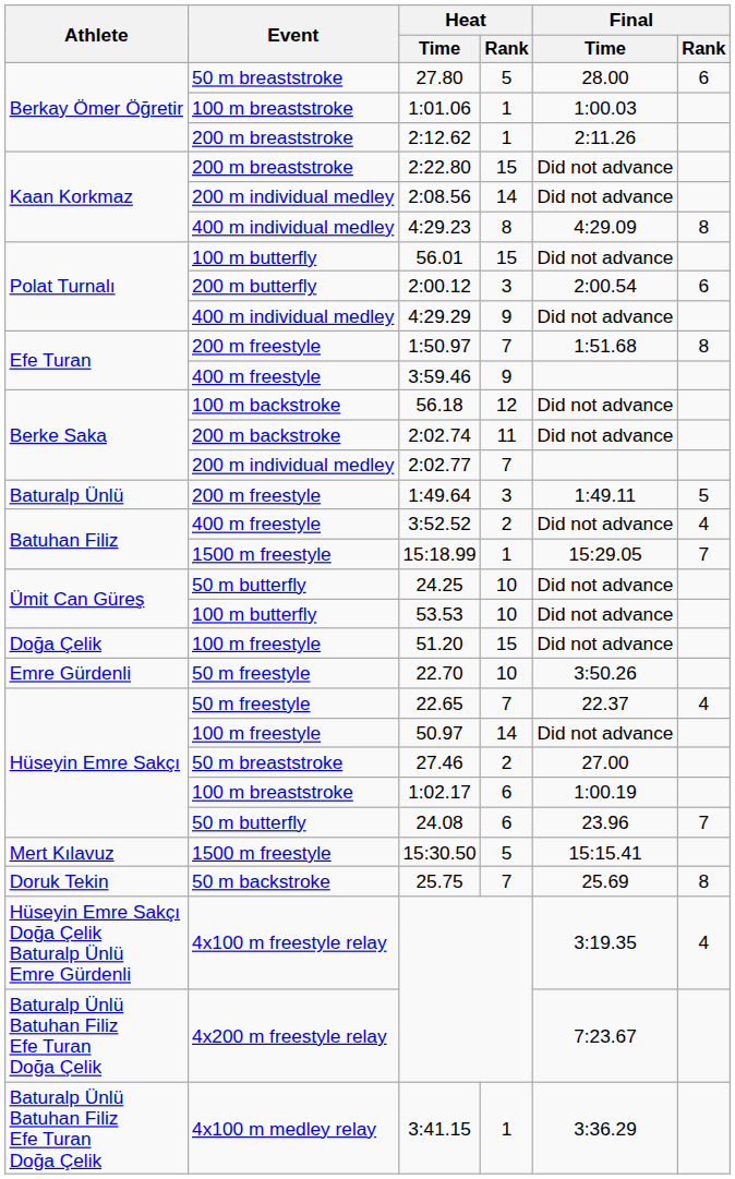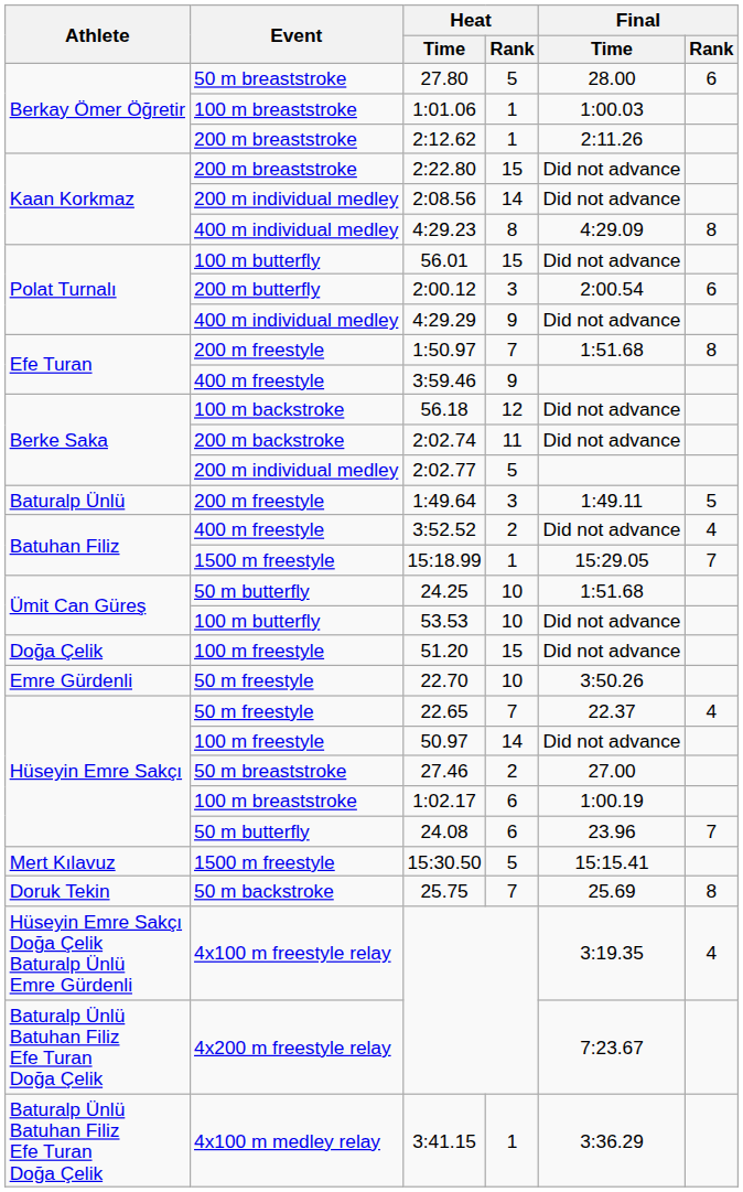 <table class=wikitable style="font-size:90%; text-align:center">
 <tr>
 <th rowspan=2>Athlete</th>
 <th rowspan=2>Event</th>
 <th colspan=2>Heat</th>
 <th colspan=2>Final</th>
 </tr>
 <tr style="font-size:95%">
 <th>Time</th>
 <th>Rank</th>
 <th>Time</th>
 <th>Rank</th>
 </tr>
 <tr>
 <td align=left rowspan=3><a href='#'>Berkay Ömer Öğretir</a></td>
 <td align=left><a href='#'>50 m breaststroke</a></td>
 <td>27.80</td>
 <td>5</td>
 <td>28.00</td>
 <td>6</td>
 </tr>
 <tr>
 <td align=left><a href='#'>100 m breaststroke</a></td>
 <td>1:01.06</td>
 <td>1</td>
 <td>1:00.03</td>
 <td></td>
 </tr>
 <tr>
 <td align=left><a href='#'>200 m breaststroke</a></td>
 <td>2:12.62</td>
 <td>1</td>
 <td>2:11.26</td>
 <td></td>
 </tr>
 <tr>
 <td align=left rowspan=3><a href='#'>Kaan Korkmaz</a></td>
 <td align=left><a href='#'>200 m breaststroke</a></td>
 <td>2:22.80</td>
 <td>15</td>
 <td>Did not advance</td>
 <td></td>
 </tr>
 <tr>
 <td align=left><a href='#'>200 m individual medley</a></td>
 <td>2:08.56</td>
 <td>14</td>
 <td>Did not advance</td>
 <td></td>
 </tr>
 <tr>
 <td align=left><a href='#'>400 m individual medley</a></td>
 <td>4:29.23</td>
 <td>8</td>
 <td>4:29.09</td>
 <td>8</td>
 </tr>
 <tr>
 <td align=left rowspan=3><a href='#'>Polat Turnalı</a></td>
 <td align=left><a href='#'>100 m butterfly</a></td>
 <td>56.01</td>
 <td>15</td>
 <td>Did not advance</td>
 <td></td>
 </tr>
 <tr>
 <td align=left><a href='#'>200 m butterfly</a></td>
 <td>2:00.12</td>
 <td>3</td>
 <td>2:00.54</td>
 <td>6</td>
 </tr>
 <tr>
 <td align=left><a href='#'>400 m individual medley</a></td>
 <td>4:29.29</td>
 <td>9</td>
 <td>Did not advance</td>
 <td></td>
 </tr>
 <tr>
 <td align=left rowspan=2><a href='#'>Efe Turan</a></td>
 <td align=left><a href='#'>200 m freestyle</a></td>
 <td>1:50.97</td>
 <td>7</td>
 <td>1:51.68</td>
 <td>8</td>
 </tr>
 <tr>
 <td align=left><a href='#'>400 m freestyle</a></td>
 <td>3:59.46</td>
 <td>9</td>
 <td></td>
 <td></td>
 </tr>
 <tr>
 <td align=left rowspan=3><a href='#'>Berke Saka</a></td>
 <td align=left><a href='#'>100 m backstroke</a></td>
 <td>56.18</td>
 <td>12</td>
 <td>Did not advance</td>
 <td></td>
 </tr>
 <tr>
 <td align=left><a href='#'>200 m backstroke</a></td>
 <td>2:02.74</td>
 <td>11</td>
 <td>Did not advance</td>
 <td></td>
 </tr>
 <tr>
 <td align=left><a href='#'>200 m individual medley</a></td>
 <td>2:02.77</td>
-<td>7</td>
+<td>5</td>
 <td></td>
 <td></td>
 </tr>
 <tr>
 <td align=left><a href='#'>Baturalp Ünlü</a></td>
 <td align=left><a href='#'>200 m freestyle</a></td>
 <td>1:49.64</td>
 <td>3</td>
 <td>1:49.11</td>
 <td>5</td>
 </tr>
 <tr>
 <td align=left rowspan=2><a href='#'>Batuhan Filiz</a></td>
 <td align=left><a href='#'>400 m freestyle</a></td>
 <td>3:52.52</td>
 <td>2</td>
 <td>Did not advance</td>
 <td>4</td>
 </tr>
 <tr>
 <td align=left><a href='#'>1500 m freestyle</a></td>
 <td>15:18.99</td>
 <td>1</td>
 <td>15:29.05</td>
 <td>7</td>
 </tr>
 <tr>
 <td align=left rowspan=2><a href='#'>Ümit Can Güreş</a></td>
 <td align=left><a href='#'>50 m butterfly</a></td>
 <td>24.25</td>
 <td>10</td>
-<td>Did not advance</td>
+<td>1:51.68</td>
 <td></td>
 </tr>
 <tr>
 <td align=left><a href='#'>100 m butterfly</a></td>
 <td>53.53</td>
 <td>10</td>
 <td>Did not advance</td>
 <td></td>
 </tr>
 <tr>
 <td align=left><a href='#'>Doğa Çelik</a></td>
 <td align=left><a href='#'>100 m freestyle</a></td>
 <td>51.20</td>
 <td>15</td>
 <td>Did not advance</td>
 <td></td>
 </tr>
 <tr>
 <td align=left><a href='#'>Emre Gürdenli</a></td>
 <td align=left><a href='#'>50 m freestyle</a></td>
 <td>22.70</td>
 <td>10</td>
 <td>3:50.26</td>
 <td></td>
 </tr>
 <tr>
 <td align=left rowspan=5><a href='#'>Hüseyin Emre Sakçı</a></td>
 <td align=left><a href='#'>50 m freestyle</a></td>
 <td>22.65</td>
 <td>7</td>
 <td>22.37</td>
 <td>4</td>
 </tr>
 <tr>
 <td align=left><a href='#'>100 m freestyle</a></td>
 <td>50.97</td>
 <td>14</td>
 <td>Did not advance</td>
 <td></td>
 </tr>
 <tr>
 <td align=left><a href='#'>50 m breaststroke</a></td>
 <td>27.46</td>
 <td>2</td>
 <td>27.00</td>
 <td></td>
 </tr>
 <tr>
 <td align=left><a href='#'>100 m breaststroke</a></td>
 <td>1:02.17</td>
 <td>6</td>
 <td>1:00.19</td>
 <td></td>
 </tr>
 <tr>
 <td align=left><a href='#'>50 m butterfly</a></td>
 <td>24.08</td>
 <td>6</td>
 <td>23.96</td>
 <td>7</td>
 </tr>
 <tr>
 <td align=left><a href='#'>Mert Kılavuz</a></td>
 <td align=left><a href='#'>1500 m freestyle</a></td>
 <td>15:30.50</td>
 <td>5</td>
 <td>15:15.41</td>
 <td></td>
 </tr>
 <tr>
 <td align=left><a href='#'>Doruk Tekin</a></td>
 <td align=left><a href='#'>50 m backstroke</a></td>
 <td>25.75</td>
 <td>7</td>
 <td>25.69</td>
 <td>8</td>
 </tr>
 <tr>
 <td align=left><a href='#'>Hüseyin Emre Sakçı</a><br><a href='#'>Doğa Çelik</a><br><a href='#'>Baturalp Ünlü</a><br><a href='#'>Emre Gürdenli</a></td>
 <td align=left><a href='#'>4x100 m freestyle relay</a></td>
 <td colspan=2 rowspan=2></td>
 <td>3:19.35</td>
 <td>4</td>
 </tr>
 <tr>
 <td align=left><a href='#'>Baturalp Ünlü</a><br><a href='#'>Batuhan Filiz</a><br><a href='#'>Efe Turan</a><br><a href='#'>Doğa Çelik</a></td>
 <td align=left><a href='#'>4x200 m freestyle relay</a></td>
 <td>7:23.67</td>
 <td></td>
 </tr>
 <tr>
 <td align=left><a href='#'>Baturalp Ünlü</a><br><a href='#'>Batuhan Filiz</a><br><a href='#'>Efe Turan</a><br><a href='#'>Doğa Çelik</a></td>
 <td align=left><a href='#'>4x100 m medley relay</a></td>
 <td>3:41.15</td>
 <td>1</td>
 <td>3:36.29</td>
 <td></td>
 </tr>
 </table>
